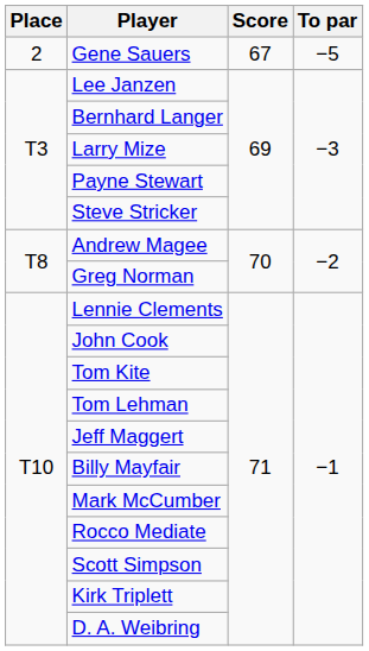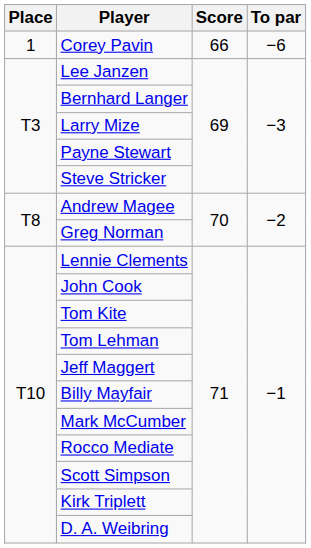 <table class="wikitable">
 <tr>
 <th>Place</th>
 <th>Player</th>
 <th>Score</th>
 <th>To par</th>
 </tr>
 <tr>
-<td align=center>2</td>
-<td> <a href='#'>Gene Sauers</a></td>
-<td align=center>67</td>
-<td align=center>−5</td>
+<td align=center>1</td>
+<td> <a href='#'>Corey Pavin</a></td>
+<td align=center>66</td>
+<td align=center>−6</td>
 </tr>
 <tr>
 <td rowspan=5 align=center>T3</td>
 <td> <a href='#'>Lee Janzen</a></td>
 <td rowspan=5 align=center>69</td>
 <td rowspan=5 align=center>−3</td>
 </tr>
 <tr>
 <td> <a href='#'>Bernhard Langer</a></td>
 </tr>
 <tr>
 <td> <a href='#'>Larry Mize</a></td>
 </tr>
 <tr>
 <td> <a href='#'>Payne Stewart</a></td>
 </tr>
 <tr>
 <td> <a href='#'>Steve Stricker</a></td>
 </tr>
 <tr>
 <td rowspan=2 align=center>T8</td>
 <td> <a href='#'>Andrew Magee</a></td>
 <td rowspan=2 align=center>70</td>
 <td rowspan=2 align=center>−2</td>
 </tr>
 <tr>
 <td> <a href='#'>Greg Norman</a></td>
 </tr>
 <tr>
 <td rowspan=11 align=center>T10</td>
 <td> <a href='#'>Lennie Clements</a></td>
 <td rowspan=11 align=center>71</td>
 <td rowspan=11 align=center>−1</td>
 </tr>
 <tr>
 <td> <a href='#'>John Cook</a></td>
 </tr>
 <tr>
 <td> <a href='#'>Tom Kite</a></td>
 </tr>
 <tr>
 <td> <a href='#'>Tom Lehman</a></td>
 </tr>
 <tr>
 <td> <a href='#'>Jeff Maggert</a></td>
 </tr>
 <tr>
 <td> <a href='#'>Billy Mayfair</a></td>
 </tr>
 <tr>
 <td> <a href='#'>Mark McCumber</a></td>
 </tr>
 <tr>
 <td> <a href='#'>Rocco Mediate</a></td>
 </tr>
 <tr>
 <td> <a href='#'>Scott Simpson</a></td>
 </tr>
 <tr>
 <td> <a href='#'>Kirk Triplett</a></td>
 </tr>
 <tr>
 <td> <a href='#'>D. A. Weibring</a></td>
 </tr>
 </table>
